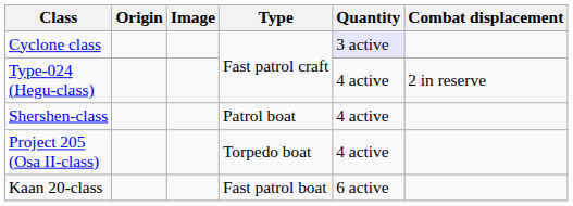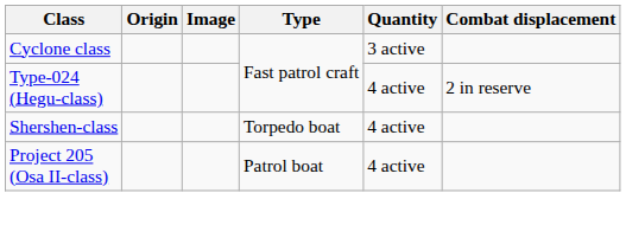 <table class="wikitable">
 <tr>
 <th>Class</th>
 <th>Origin</th>
 <th>Image</th>
 <th>Type</th>
 <th>Quantity</th>
 <th>Combat displacement</th>
 </tr>
 <tr>
 <td><a href='#'>Cyclone class</a></td>
 <td></td>
 <td></td>
 <td rowspan="2">Fast patrol craft</td>
-<td style="background: lavender;">3 active</td>
+<td>3 active</td>
 <td></td>
 </tr>
 <tr>
 <td><a href='#'>Type-024</a><br><a href='#'>(Hegu-class)</a></td>
 <td></td>
 <td></td>
 <td>4 active</td>
 <td>2 in reserve</td>
 </tr>
 <tr>
 <td><a href='#'>Shershen-class</a></td>
 <td></td>
 <td></td>
-<td>Patrol boat</td>
+<td>Torpedo boat</td>
 <td>4 active</td>
 <td></td>
 </tr>
 <tr>
 <td><a href='#'>Project 205</a><br><a href='#'>(Osa II-class)</a></td>
 <td><br></td>
 <td></td>
-<td>Torpedo boat</td>
+<td>Patrol boat</td>
 <td>4 active</td>
 <td></td>
 </tr>
-<tr>
-<td>Kaan 20-class</td>
-<td></td>
-<td></td>
-<td>Fast patrol boat</td>
-<td>6 active</td>
-<td></td>
-</tr>
 </table>
